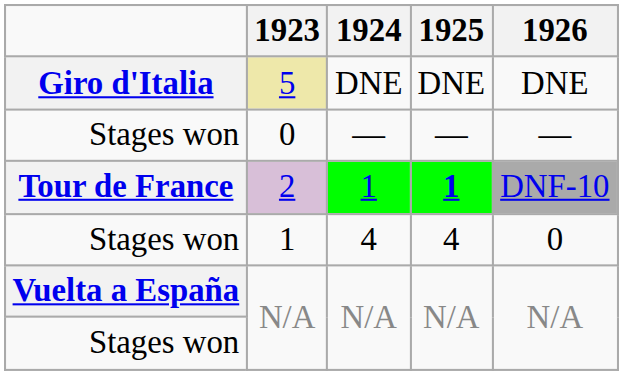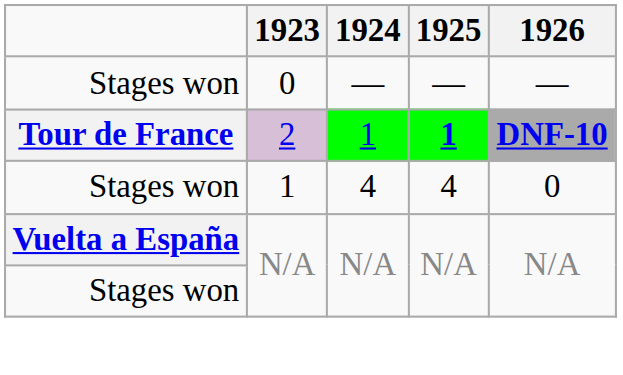 <table class="wikitable">
 <tr>
 <td></td>
 <th scope="col">1923</th>
 <th scope="col">1924</th>
 <th scope="col">1925</th>
 <th scope="col">1926</th>
-</tr>
-<tr>
-<th><a href='#'>Giro d'Italia</a></th>
-<td align="center" style="background:#EEE8AA;"><a href='#'>5</a></td>
-<td align="center">DNE</td>
-<td align="center">DNE</td>
-<td align="center">DNE</td>
 </tr>
 <tr>
 <td align="right">Stages won</td>
 <td align="center">0</td>
 <td align="center">—</td>
 <td align="center">—</td>
 <td align="center">—</td>
 </tr>
 <tr>
 <th><a href='#'>Tour de France</a></th>
 <td align="center" style="background:#D8BFD8;"><a href='#'>2</a></td>
 <td align="center" style="background:#00ff00;"><a href='#'>1</a></td>
 <td align="center" style="background:#00ff00;"><strong><a href='#'>1</a></strong></td>
-<td align="center" style="background:#AAAAAA;"><a href='#'>DNF-10</a></td>
+<td align="center" style="background:#AAAAAA;"><strong><a href='#'>DNF-10</a></strong></td>
 </tr>
 <tr>
 <td align="right">Stages won</td>
 <td align="center">1</td>
 <td align="center">4</td>
 <td align="center">4</td>
 <td align="center">0</td>
 </tr>
 <tr>
 <th><a href='#'>Vuelta a España</a></th>
 <td rowspan=2 align="center" style="color:#888888;">N/A</td>
 <td rowspan=2 align="center" style="color:#888888;">N/A</td>
 <td rowspan=2 align="center" style="color:#888888;">N/A</td>
 <td rowspan=2 align="center" style="color:#888888;">N/A</td>
 </tr>
 <tr>
 <td align="right">Stages won</td>
 </tr>
 </table>
